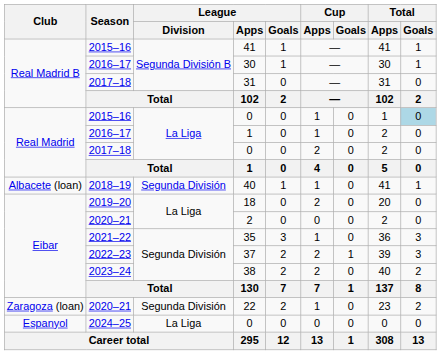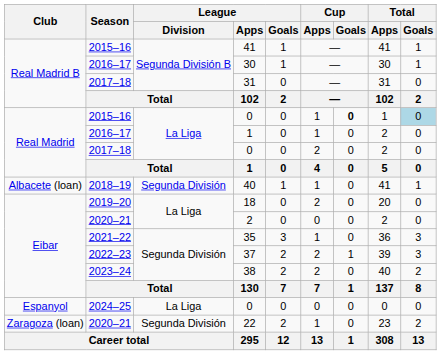 <table class="wikitable" style="text-align:center">
 <tr>
 <th rowspan="2">Club</th>
 <th rowspan="2">Season</th>
 <th colspan="3">League</th>
 <th colspan="2">Cup</th>
 <th colspan="2">Total</th>
 </tr>
 <tr>
 <th>Division</th>
 <th>Apps</th>
 <th>Goals</th>
 <th>Apps</th>
 <th>Goals</th>
 <th>Apps</th>
 <th>Goals</th>
 </tr>
 <tr>
 <td rowspan="4"><a href='#'>Real Madrid B</a></td>
 <td><a href='#'>2015–16</a></td>
 <td rowspan="3"><a href='#'>Segunda División B</a></td>
 <td>41</td>
 <td>1</td>
 <td colspan="2">—</td>
 <td>41</td>
 <td>1</td>
 </tr>
 <tr>
 <td><a href='#'>2016–17</a></td>
 <td>30</td>
 <td>1</td>
 <td colspan="2">—</td>
 <td>30</td>
 <td>1</td>
 </tr>
 <tr>
 <td><a href='#'>2017–18</a></td>
 <td>31</td>
 <td>0</td>
 <td colspan="2">—</td>
 <td>31</td>
 <td>0</td>
 </tr>
 <tr>
 <th colspan="2">Total</th>
 <th>102</th>
 <th>2</th>
 <th colspan="2">—</th>
 <th>102</th>
 <th>2</th>
 </tr>
 <tr>
 <td rowspan="4"><a href='#'>Real Madrid</a></td>
 <td><a href='#'>2015–16</a></td>
 <td rowspan="3"><a href='#'>La Liga</a></td>
 <td>0</td>
 <td>0</td>
 <td>1</td>
-<td>0</td>
+<td><strong>0</strong></td>
 <td>1</td>
 <td style="background: lightblue;">0</td>
 </tr>
 <tr>
 <td><a href='#'>2016–17</a></td>
 <td>1</td>
 <td>0</td>
 <td>1</td>
 <td>0</td>
 <td>2</td>
 <td>0</td>
 </tr>
 <tr>
 <td><a href='#'>2017–18</a></td>
 <td>0</td>
 <td>0</td>
 <td>2</td>
 <td>0</td>
 <td>2</td>
 <td>0</td>
 </tr>
 <tr>
 <th colspan="2">Total</th>
 <th>1</th>
 <th>0</th>
 <th>4</th>
 <th>0</th>
 <th>5</th>
 <th>0</th>
 </tr>
 <tr>
 <td><a href='#'>Albacete</a> (loan)</td>
 <td><a href='#'>2018–19</a></td>
 <td><a href='#'>Segunda División</a></td>
 <td>40</td>
 <td>1</td>
 <td>1</td>
 <td>0</td>
 <td>41</td>
 <td>1</td>
 </tr>
 <tr>
 <td rowspan="6"><a href='#'>Eibar</a></td>
 <td><a href='#'>2019–20</a></td>
 <td rowspan="2">La Liga</td>
 <td>18</td>
 <td>0</td>
 <td>2</td>
 <td>0</td>
 <td>20</td>
 <td>0</td>
 </tr>
 <tr>
 <td><a href='#'>2020–21</a></td>
 <td>2</td>
 <td>0</td>
 <td>0</td>
 <td>0</td>
 <td>2</td>
 <td>0</td>
 </tr>
 <tr>
 <td><a href='#'>2021–22</a></td>
 <td rowspan="3">Segunda División</td>
 <td>35</td>
 <td>3</td>
 <td>1</td>
 <td>0</td>
 <td>36</td>
 <td>3</td>
 </tr>
 <tr>
 <td><a href='#'>2022–23</a></td>
 <td>37</td>
 <td>2</td>
 <td>2</td>
 <td>1</td>
 <td>39</td>
 <td>3</td>
 </tr>
 <tr>
 <td><a href='#'>2023–24</a></td>
 <td>38</td>
 <td>2</td>
 <td>2</td>
 <td>0</td>
 <td>40</td>
 <td>2</td>
 </tr>
 <tr>
 <th colspan="2">Total</th>
 <th>130</th>
 <th>7</th>
 <th>7</th>
 <th>1</th>
 <th>137</th>
 <th>8</th>
 </tr>
 <tr>
+<td><a href='#'>Espanyol</a></td>
+<td><a href='#'>2024–25</a></td>
+<td>La Liga</td>
+<td>0</td>
+<td>0</td>
+<td>0</td>
+<td>0</td>
+<td>0</td>
+<td>0</td>
+</tr>
+<tr>
 <td><a href='#'>Zaragoza</a> (loan)</td>
 <td><a href='#'>2020–21</a></td>
 <td>Segunda División</td>
 <td>22</td>
 <td>2</td>
 <td>1</td>
 <td>0</td>
 <td>23</td>
 <td>2</td>
 </tr>
 <tr>
-<td><a href='#'>Espanyol</a></td>
-<td><a href='#'>2024–25</a></td>
-<td>La Liga</td>
-<td>0</td>
-<td>0</td>
-<td>0</td>
-<td>0</td>
-<td>0</td>
-<td>0</td>
-</tr>
-<tr>
 <th colspan="3">Career total</th>
 <th>295</th>
 <th>12</th>
 <th>13</th>
 <th>1</th>
 <th>308</th>
 <th>13</th>
 </tr>
 </table>
